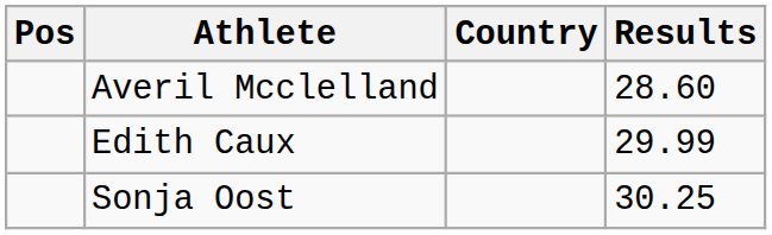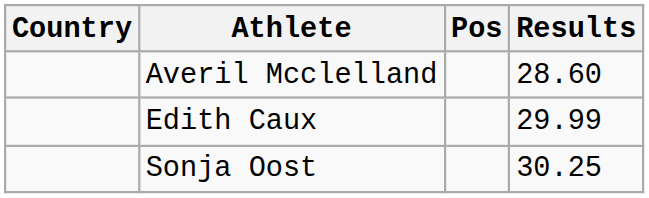 <table class="wikitable">
 <tr>
+<th>Country</th>
+<th>Athlete</th>
 <th>Pos</th>
-<th>Athlete</th>
-<th>Country</th>
 <th>Results</th>
 </tr>
 <tr>
+<td></td>
+<td>Averil Mcclelland</td>
 <td align="center"></td>
-<td>Averil Mcclelland</td>
-<td></td>
 <td>28.60</td>
 </tr>
 <tr>
+<td></td>
+<td>Edith Caux</td>
 <td align="center"></td>
-<td>Edith Caux</td>
-<td></td>
 <td>29.99</td>
 </tr>
 <tr>
+<td></td>
+<td>Sonja Oost</td>
 <td align="center"></td>
-<td>Sonja Oost</td>
-<td></td>
 <td>30.25</td>
 </tr>
 </table>
